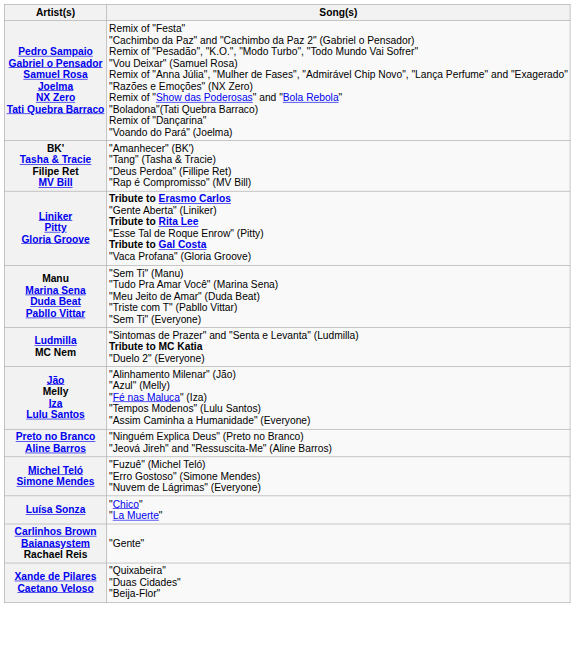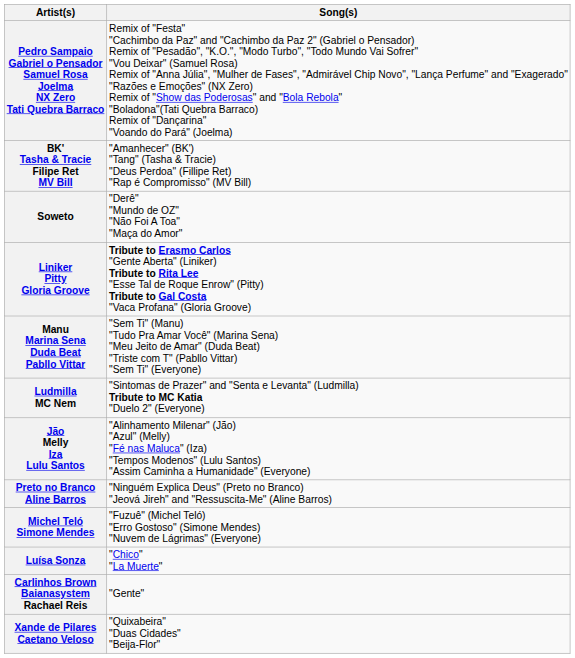 <table class="wikitable plainrowheaders">
 <tr>
 <th scope="col">Artist(s)</th>
 <th scope="col">Song(s)</th>
 </tr>
 <tr>
 <th scope="row"><a href='#'>Pedro Sampaio</a><br><a href='#'>Gabriel o Pensador</a><br><a href='#'>Samuel Rosa</a><br><a href='#'>Joelma</a><br><a href='#'>NX Zero</a><br><a href='#'>Tati Quebra Barraco</a></th>
 <td>Remix of "Festa"<br>"Cachimbo da Paz" and "Cachimbo da Paz 2" (Gabriel o Pensador)<br>Remix of "Pesadão", "K.O.", "Modo Turbo", "Todo Mundo Vai Sofrer"<br>"Vou Deixar" (Samuel Rosa)<br>Remix of "Anna Júlia", "Mulher de Fases", "Admirável Chip Novo", "Lança Perfume" and "Exagerado"<br>"Razões e Emoções" (NX Zero)<br>Remix of "<a href='#'>Show das Poderosas</a>" and "<a href='#'>Bola Rebola</a>"<br>"Boladona"(Tati Quebra Barraco)<br>Remix of "Dançarina"<br>"Voando do Pará" (Joelma)</td>
 </tr>
 <tr>
 <th scope="row">BK'<br><a href='#'>Tasha & Tracie</a><br>Filipe Ret<br><a href='#'>MV Bill</a></th>
 <td>"Amanhecer" (BK')<br>"Tang" (Tasha & Tracie)<br>"Deus Perdoa" (Fillipe Ret)<br>"Rap é Compromisso" (MV Bill)</td>
+</tr>
+<tr>
+<th scope="row">Soweto</th>
+<td>"Derê"<br>"Mundo de OZ"<br>"Não Foi A Toa"<br>"Maça do Amor"</td>
 </tr>
 <tr>
 <th scope="row"><a href='#'>Liniker</a><br><a href='#'>Pitty</a><br><a href='#'>Gloria Groove</a></th>
 <td><strong>Tribute to <a href='#'>Erasmo Carlos</a></strong><br>"Gente Aberta" (Liniker)<br><strong>Tribute to <a href='#'>Rita Lee</a></strong><br>"Esse Tal de Roque Enrow" (Pitty)<br><strong>Tribute to <a href='#'>Gal Costa</a></strong><br>"Vaca Profana" (Gloria Groove)</td>
 </tr>
 <tr>
 <th scope="row">Manu<br><a href='#'>Marina Sena</a><br><a href='#'>Duda Beat</a><br><a href='#'>Pabllo Vittar</a></th>
 <td>"Sem Ti" (Manu)<br>"Tudo Pra Amar Você" (Marina Sena)<br>"Meu Jeito de Amar" (Duda Beat)<br>"Triste com T" (Pabllo Vittar)<br>"Sem Ti" (Everyone)</td>
 </tr>
 <tr>
 <th scope="row"><a href='#'>Ludmilla</a><br>MC Nem</th>
 <td>"Sintomas de Prazer" and "Senta e Levanta" (Ludmilla)<br><strong>Tribute to MC Katia</strong><br>"Duelo 2" (Everyone)</td>
 </tr>
 <tr>
 <th scope="row"><a href='#'>Jão</a><br>Melly<br><a href='#'>Iza</a><br><a href='#'>Lulu Santos</a></th>
 <td>"Alinhamento Milenar" (Jão)<br>"Azul" (Melly)<br>"<a href='#'>Fé nas Maluca</a>" (Iza)<br>"Tempos Modenos" (Lulu Santos)<br>"Assim Caminha a Humanidade" (Everyone)</td>
 </tr>
 <tr>
 <th scope="row"><a href='#'>Preto no Branco</a><br><a href='#'>Aline Barros</a></th>
 <td>"Ninguém Explica Deus" (Preto no Branco)<br>"Jeová Jireh" and "Ressuscita-Me" (Aline Barros)</td>
 </tr>
 <tr>
 <th scope="row"><a href='#'>Michel Teló</a><br><a href='#'>Simone Mendes</a></th>
 <td>"Fuzuê" (Michel Teló)<br>"Erro Gostoso" (Simone Mendes)<br>"Nuvem de Lágrimas" (Everyone)</td>
 </tr>
 <tr>
 <th scope="row"><a href='#'>Luísa Sonza</a></th>
 <td>"<a href='#'>Chico</a>"<br>"<a href='#'>La Muerte</a>"</td>
 </tr>
 <tr>
 <th scope="row"><a href='#'>Carlinhos Brown</a><br><a href='#'>Baianasystem</a><br>Rachael Reis</th>
 <td>"Gente"</td>
 </tr>
 <tr>
 <th scope="row"><a href='#'>Xande de Pilares</a><br><a href='#'>Caetano Veloso</a></th>
 <td>"Quixabeira"<br>"Duas Cidades"<br>"Beija-Flor"</td>
 </tr>
 </table>
